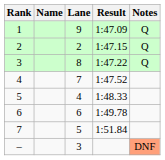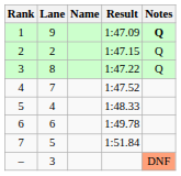 <table class="wikitable" style="text-align:center">
 <tr>
 <th>Rank</th>
+<th>Lane</th>
 <th>Name</th>
-<th>Lane</th>
 <th>Result</th>
 <th>Notes</th>
 </tr>
 <tr bgcolor=ccffcc>
 <td>1</td>
+<td>9</td>
 <td align="left"></td>
-<td>9</td>
 <td>1:47.09</td>
-<td>Q</td>
+<td><strong>Q</strong></td>
 </tr>
 <tr bgcolor=ccffcc>
 <td>2</td>
+<td>2</td>
 <td align="left"></td>
-<td>2</td>
 <td>1:47.15</td>
 <td>Q</td>
 </tr>
 <tr bgcolor=ccffcc>
 <td>3</td>
+<td>8</td>
 <td align="left"></td>
-<td>8</td>
 <td>1:47.22</td>
 <td>Q</td>
 </tr>
 <tr>
 <td>4</td>
+<td>7</td>
 <td align="left"></td>
-<td>7</td>
 <td>1:47.52</td>
 <td></td>
 </tr>
 <tr>
 <td>5</td>
+<td>4</td>
 <td align="left"></td>
-<td>4</td>
 <td>1:48.33</td>
 <td></td>
 </tr>
 <tr>
 <td>6</td>
+<td>6</td>
 <td align="left"></td>
-<td>6</td>
 <td>1:49.78</td>
 <td></td>
 </tr>
 <tr>
 <td>7</td>
+<td>5</td>
 <td align="left"></td>
-<td>5</td>
 <td>1:51.84</td>
 <td></td>
 </tr>
 <tr>
 <td>–</td>
+<td>3</td>
 <td align="left"></td>
-<td>3</td>
 <td></td>
 <td style="background: lightsalmon;">DNF</td>
 </tr>
 </table>
